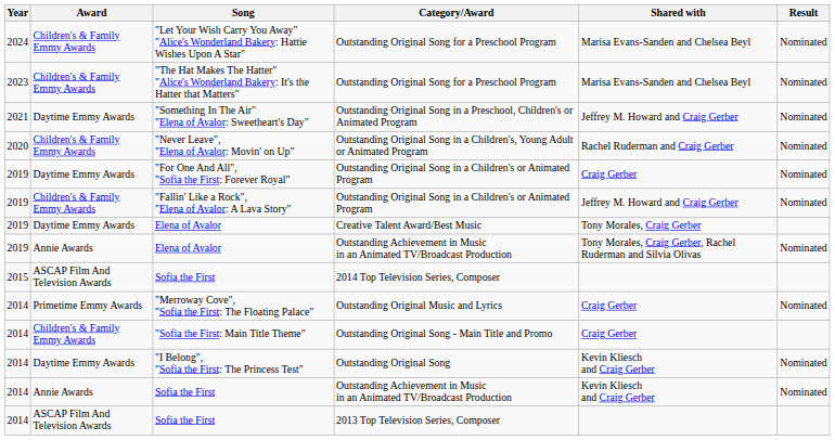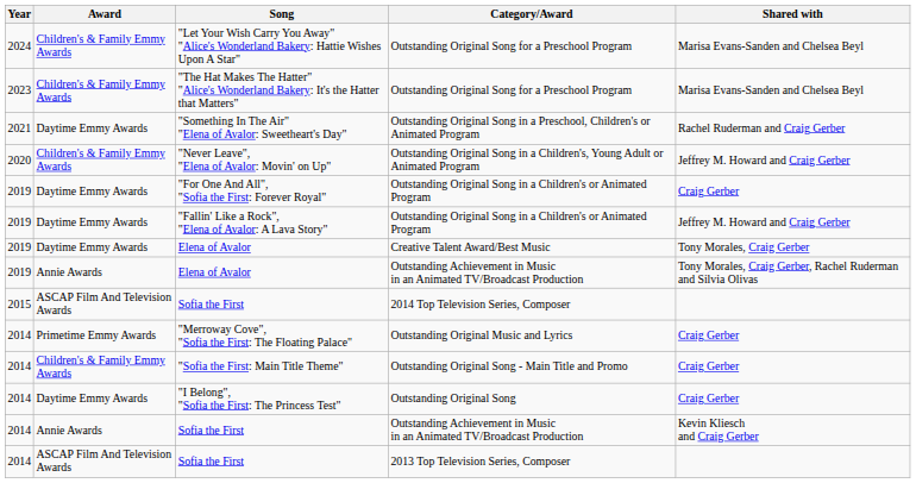 <table class="wikitable sortable">
 <tr>
 <th>Year</th>
 <th>Award</th>
 <th>Song</th>
 <th>Category/Award</th>
 <th>Shared with</th>
-<th>Result</th>
 </tr>
 <tr>
 <td>2024</td>
 <td><a href='#'>Children's & Family Emmy Awards</a></td>
 <td>"Let Your Wish Carry You Away"<br>"<a href='#'>Alice's Wonderland Bakery</a>: Hattie Wishes Upon A Star"</td>
 <td>Outstanding Original Song for a Preschool Program</td>
 <td>Marisa Evans-Sanden and Chelsea Beyl</td>
-<td>Nominated</td>
 </tr>
 <tr>
 <td>2023</td>
 <td><a href='#'>Children's & Family Emmy Awards</a></td>
 <td>"The Hat Makes The Hatter"<br>"<a href='#'>Alice's Wonderland Bakery</a>: It's the Hatter that Matters"</td>
 <td>Outstanding Original Song for a Preschool Program</td>
 <td>Marisa Evans-Sanden and Chelsea Beyl</td>
-<td>Nominated</td>
 </tr>
 <tr>
 <td>2021</td>
 <td>Daytime Emmy Awards</td>
 <td>"Something In The Air"<br>"<a href='#'>Elena of Avalor</a>: Sweetheart's Day"</td>
 <td>Outstanding Original Song in a Preschool, Children's or Animated Program</td>
-<td>Jeffrey M. Howard and <a href='#'>Craig Gerber</a></td>
-<td>Nominated</td>
+<td>Rachel Ruderman and <a href='#'>Craig Gerber</a></td>
 </tr>
 <tr>
 <td>2020</td>
 <td><a href='#'>Children's & Family Emmy Awards</a></td>
 <td>"Never Leave",<br>"<a href='#'>Elena of Avalor</a>: Movin' on Up"</td>
 <td>Outstanding Original Song in a Children's, Young Adult or Animated Program</td>
-<td>Rachel Ruderman and <a href='#'>Craig Gerber</a></td>
-<td>Nominated</td>
+<td>Jeffrey M. Howard and <a href='#'>Craig Gerber</a></td>
 </tr>
 <tr>
 <td>2019</td>
 <td>Daytime Emmy Awards</td>
 <td>"For One And All",<br>"<a href='#'>Sofia the First</a>: Forever Royal"</td>
 <td>Outstanding Original Song in a Children's or Animated Program</td>
 <td><a href='#'>Craig Gerber</a></td>
-<td>Nominated</td>
 </tr>
 <tr>
 <td>2019</td>
-<td><a href='#'>Children's & Family Emmy Awards</a></td>
+<td>Daytime Emmy Awards</td>
 <td>"Fallin' Like a Rock",<br>"<a href='#'>Elena of Avalor</a>: A Lava Story"</td>
 <td>Outstanding Original Song in a Children's or Animated Program</td>
 <td>Jeffrey M. Howard and <a href='#'>Craig Gerber</a></td>
-<td>Nominated</td>
 </tr>
 <tr>
 <td>2019</td>
 <td>Daytime Emmy Awards</td>
 <td><a href='#'>Elena of Avalor</a></td>
 <td>Creative Talent Award/Best Music</td>
 <td>Tony Morales, <a href='#'>Craig Gerber</a></td>
-<td></td>
 </tr>
 <tr>
 <td>2019</td>
 <td>Annie Awards</td>
 <td><a href='#'>Elena of Avalor</a></td>
 <td>Outstanding Achievement in Music<br>in an Animated TV/Broadcast Production</td>
 <td>Tony Morales, <a href='#'>Craig Gerber</a>, Rachel Ruderman and Silvia Olivas</td>
-<td>Nominated</td>
 </tr>
 <tr>
 <td>2015</td>
 <td>ASCAP Film And Television Awards</td>
 <td><a href='#'>Sofia the First</a></td>
 <td>2014 Top Television Series, Composer</td>
-<td></td>
 <td></td>
 </tr>
 <tr>
 <td>2014</td>
 <td>Primetime Emmy Awards</td>
 <td>"Merroway Cove",<br>"<a href='#'>Sofia the First</a>: The Floating Palace"</td>
 <td>Outstanding Original Music and Lyrics</td>
 <td><a href='#'>Craig Gerber</a></td>
-<td>Nominated</td>
 </tr>
 <tr>
 <td>2014</td>
 <td><a href='#'>Children's & Family Emmy Awards</a></td>
 <td>"<a href='#'>Sofia the First</a>: Main Title Theme"</td>
 <td>Outstanding Original Song - Main Title and Promo</td>
 <td><a href='#'>Craig Gerber</a></td>
-<td></td>
 </tr>
 <tr>
 <td>2014</td>
 <td>Daytime Emmy Awards</td>
 <td>"I Belong",<br>"<a href='#'>Sofia the First</a>: The Princess Test"</td>
 <td>Outstanding Original Song</td>
-<td>Kevin Kliesch<br>and <a href='#'>Craig Gerber</a></td>
-<td>Nominated</td>
+<td><a href='#'>Craig Gerber</a></td>
 </tr>
 <tr>
 <td>2014</td>
 <td>Annie Awards</td>
 <td><a href='#'>Sofia the First</a></td>
 <td>Outstanding Achievement in Music<br>in an Animated TV/Broadcast Production</td>
 <td>Kevin Kliesch<br>and <a href='#'>Craig Gerber</a></td>
-<td>Nominated</td>
 </tr>
 <tr>
 <td>2014</td>
 <td>ASCAP Film And Television Awards</td>
 <td><a href='#'>Sofia the First</a></td>
 <td>2013 Top Television Series, Composer</td>
 <td></td>
-<td></td>
 </tr>
 </table>
